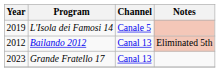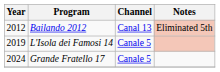 <table class="wikitable" style="font-size: 90%;">
 <tr>
 <th>Year</th>
 <th>Program</th>
 <th>Channel</th>
 <th>Notes</th>
 </tr>
 <tr>
+<td>2012</td>
+<td><em><a href='#'>Bailando 2012</a></em></td>
+<td><a href='#'>Canal 13</a></td>
+<td style="background:#f4c7b8;">Eliminated 5th</td>
+</tr>
+<tr>
 <td>2019</td>
 <td><em>L'Isola dei Famosi 14</em></td>
 <td><a href='#'>Canale 5</a></td>
 <td style="background:#f4c7b8;"></td>
 </tr>
 <tr>
-<td>2012</td>
-<td><em><a href='#'>Bailando 2012</a></em></td>
-<td><a href='#'>Canal 13</a></td>
-<td style="background:#f4c7b8;">Eliminated 5th</td>
-</tr>
-<tr>
-<td>2023</td>
+<td>2024</td>
 <td><em>Grande Fratello 17</em></td>
-<td><a href='#'>Canal 13</a></td>
+<td><a href='#'>Canale 5</a></td>
 <td></td>
 </tr>
 <tr>
 </tr>
 </table>
